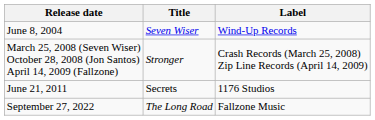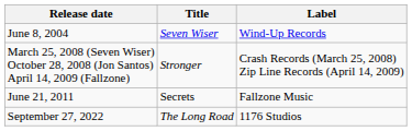 <table class="wikitable">
 <tr>
 <th>Release date</th>
 <th>Title</th>
 <th>Label</th>
 </tr>
 <tr>
 <td>June 8, 2004</td>
 <td><em><a href='#'>Seven Wiser</a></em></td>
 <td><a href='#'>Wind-Up Records</a></td>
 </tr>
 <tr>
 <td>March 25, 2008 (Seven Wiser)<br>October 28, 2008 (Jon Santos)<br>April 14, 2009 (Fallzone)</td>
 <td><em>Stronger</em></td>
 <td>Crash Records (March 25, 2008)<br>Zip Line Records (April 14, 2009)</td>
 </tr>
 <tr>
 <td>June 21, 2011</td>
 <td>Secrets</td>
-<td>1176 Studios</td>
+<td>Fallzone Music</td>
 </tr>
 <tr>
 <td>September 27, 2022</td>
 <td><em>The Long Road</em></td>
-<td>Fallzone Music</td>
+<td>1176 Studios</td>
 </tr>
 </table>
